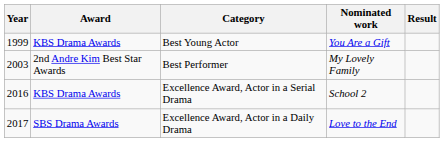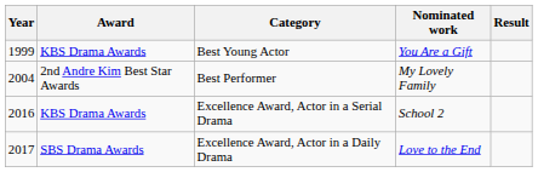 <table class="wikitable" style="width:650px">
 <tr>
 <th width=10>Year</th>
 <th>Award</th>
 <th>Category</th>
 <th>Nominated work</th>
 <th>Result</th>
 </tr>
 <tr>
 <td>1999</td>
 <td><a href='#'>KBS Drama Awards</a></td>
 <td>Best Young Actor</td>
 <td><em><a href='#'>You Are a Gift</a></em></td>
 <td></td>
 </tr>
 <tr>
-<td>2003</td>
+<td>2004</td>
 <td>2nd <a href='#'>Andre Kim</a> Best Star Awards</td>
 <td>Best Performer</td>
 <td><em>My Lovely Family</em></td>
 <td></td>
 </tr>
 <tr>
 <td>2016</td>
 <td><a href='#'>KBS Drama Awards</a></td>
 <td>Excellence Award, Actor in a Serial Drama</td>
 <td><em>School 2</em></td>
 <td></td>
 </tr>
 <tr>
 <td>2017</td>
 <td><a href='#'>SBS Drama Awards</a></td>
 <td>Excellence Award, Actor in a Daily Drama</td>
 <td><em><a href='#'>Love to the End</a></em></td>
 <td></td>
 </tr>
 </table>
